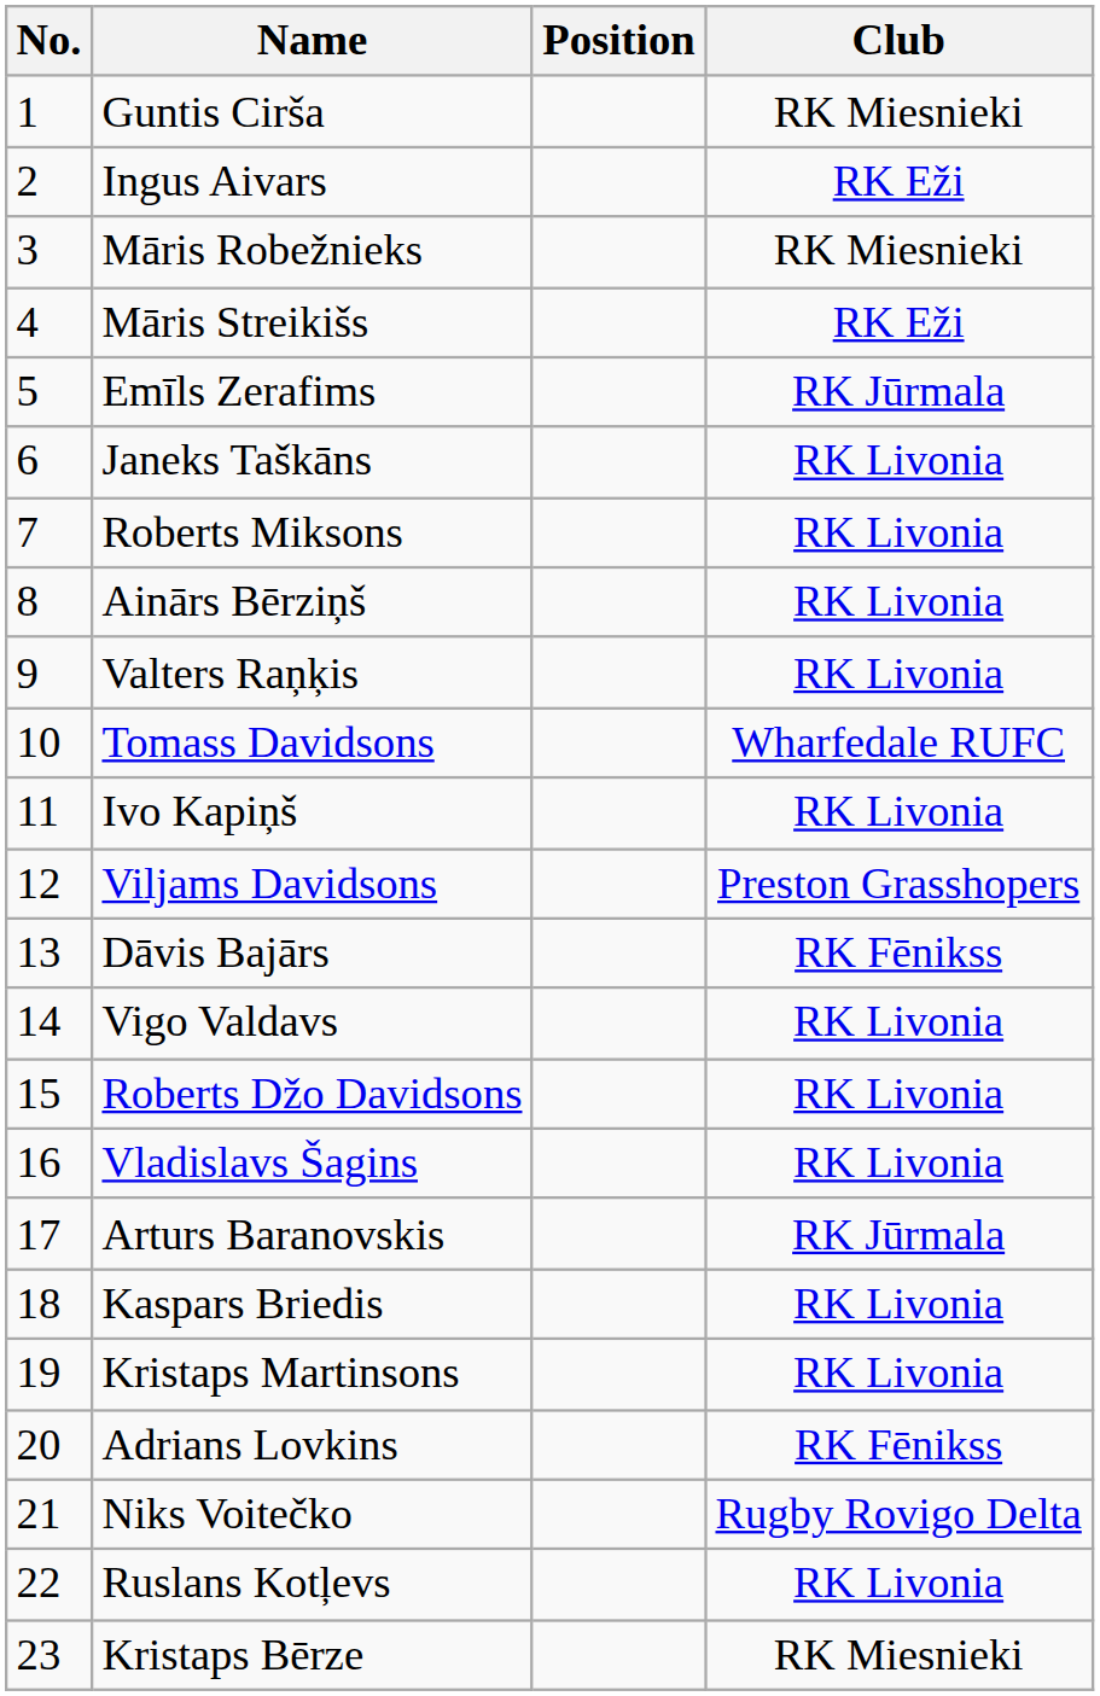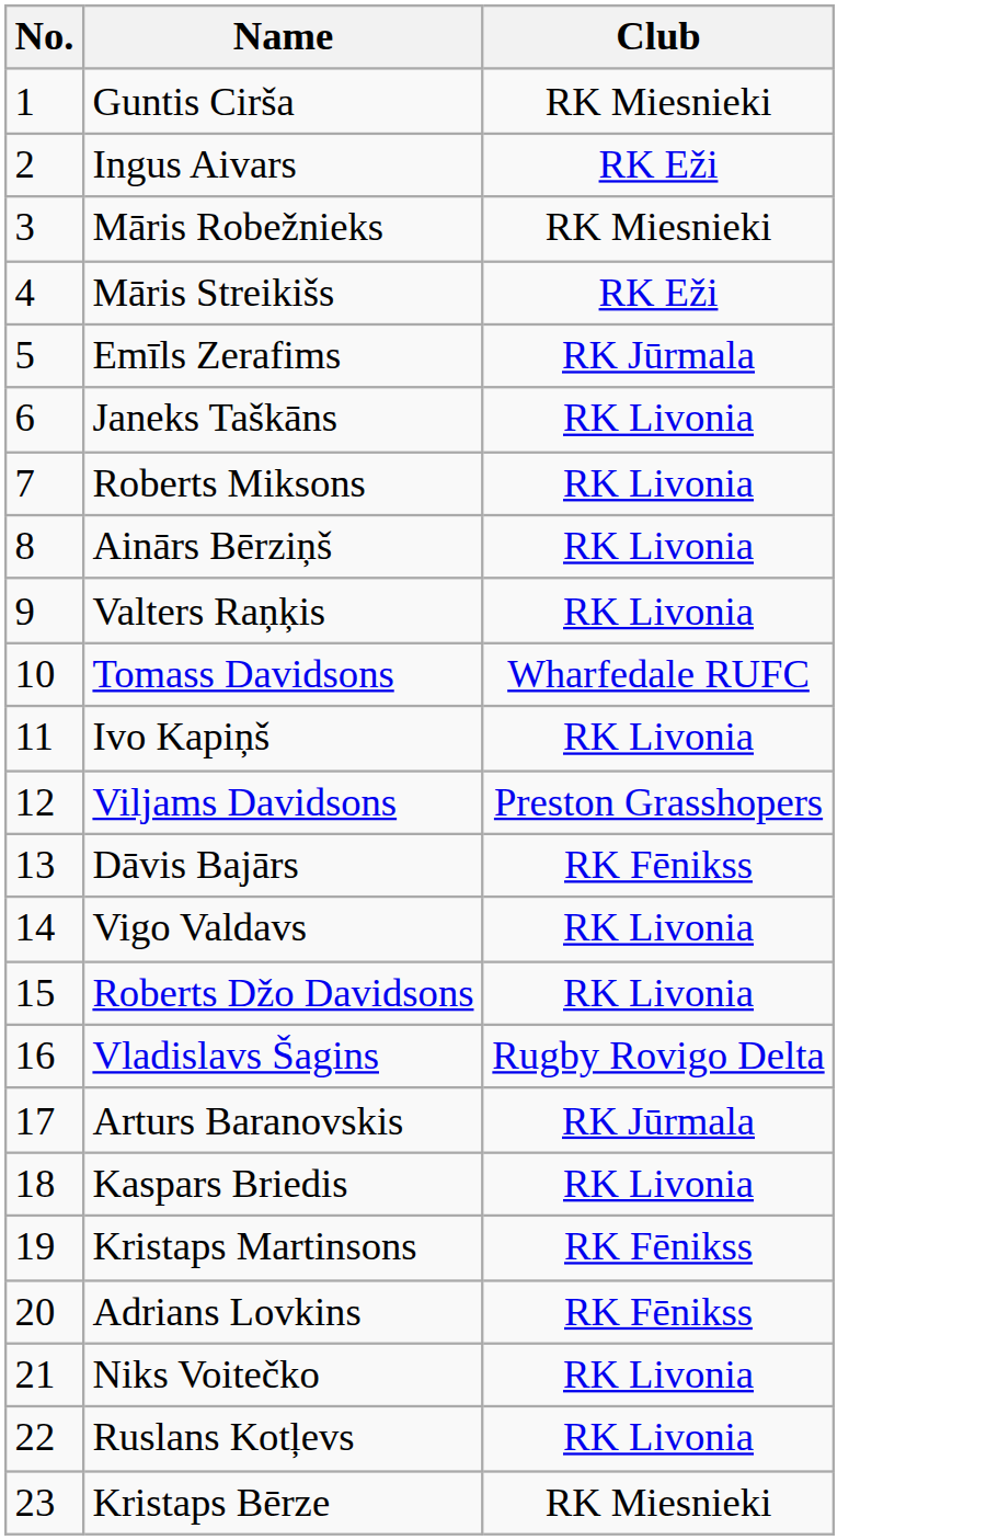 <table class="wikitable">
 <tr>
 <th>No.</th>
 <th>Name</th>
-<th>Position</th>
 <th>Club</th>
 </tr>
 <tr>
 <td>1</td>
 <td>Guntis Cirša</td>
-<td></td>
 <td align="center">RK Miesnieki  </td>
 </tr>
 <tr>
 <td>2</td>
 <td>Ingus Aivars</td>
-<td></td>
 <td align="center"><a href='#'>RK Eži</a>  </td>
 </tr>
 <tr>
 <td>3</td>
 <td>Māris Robežnieks</td>
-<td></td>
 <td align="center">RK Miesnieki  </td>
 </tr>
 <tr>
 <td>4</td>
 <td>Māris Streikišs</td>
-<td></td>
 <td align="center"><a href='#'>RK Eži</a>  </td>
 </tr>
 <tr>
 <td>5</td>
 <td>Emīls Zerafims</td>
-<td></td>
 <td align="center"><a href='#'>RK Jūrmala</a> </td>
 </tr>
 <tr>
 <td>6</td>
 <td>Janeks Taškāns</td>
-<td></td>
 <td align="center"><a href='#'>RK Livonia</a> </td>
 </tr>
 <tr>
 <td>7</td>
 <td>Roberts Miksons</td>
-<td></td>
 <td align="center"><a href='#'>RK Livonia</a> </td>
 </tr>
 <tr>
 <td>8</td>
 <td>Ainārs Bērziņš</td>
-<td></td>
 <td align="center"><a href='#'>RK Livonia</a> </td>
 </tr>
 <tr>
 <td>9</td>
 <td>Valters Raņķis</td>
-<td></td>
 <td align="center"><a href='#'>RK Livonia</a> </td>
 </tr>
 <tr>
 <td>10</td>
 <td><a href='#'>Tomass Davidsons</a></td>
-<td></td>
 <td align="center"><a href='#'>Wharfedale RUFC</a> </td>
 </tr>
 <tr>
 <td>11</td>
 <td>Ivo Kapiņš</td>
-<td></td>
 <td align="center"><a href='#'>RK Livonia</a> </td>
 </tr>
 <tr>
 <td>12</td>
 <td><a href='#'>Viljams Davidsons</a></td>
-<td></td>
 <td align="center"><a href='#'>Preston Grasshopers</a> </td>
 </tr>
 <tr>
 <td>13</td>
 <td>Dāvis Bajārs</td>
-<td></td>
 <td align="center"><a href='#'>RK Fēnikss</a> </td>
 </tr>
 <tr>
 <td>14</td>
 <td>Vigo Valdavs</td>
-<td></td>
 <td align="center"><a href='#'>RK Livonia</a> </td>
 </tr>
 <tr>
 <td>15</td>
 <td><a href='#'>Roberts Džo Davidsons</a></td>
-<td></td>
 <td align="center"><a href='#'>RK Livonia</a> </td>
 </tr>
 <tr>
 <td>16</td>
 <td><a href='#'>Vladislavs Šagins</a></td>
-<td></td>
-<td align="center"><a href='#'>RK Livonia</a> </td>
+<td align="center"><a href='#'>Rugby Rovigo Delta</a>  </td>
 </tr>
 <tr>
 <td>17</td>
 <td>Arturs Baranovskis</td>
-<td></td>
 <td align="center"><a href='#'>RK Jūrmala</a> </td>
 </tr>
 <tr>
 <td>18</td>
 <td>Kaspars Briedis</td>
-<td></td>
 <td align="center"><a href='#'>RK Livonia</a> </td>
 </tr>
 <tr>
 <td>19</td>
 <td>Kristaps Martinsons</td>
-<td></td>
-<td align="center"><a href='#'>RK Livonia</a> </td>
+<td align="center"><a href='#'>RK Fēnikss</a> </td>
 </tr>
 <tr>
 <td>20</td>
 <td>Adrians Lovkins</td>
-<td></td>
 <td align="center"><a href='#'>RK Fēnikss</a> </td>
 </tr>
 <tr>
 <td>21</td>
 <td>Niks Voitečko</td>
-<td></td>
-<td align="center"><a href='#'>Rugby Rovigo Delta</a>  </td>
+<td align="center"><a href='#'>RK Livonia</a> </td>
 </tr>
 <tr>
 <td>22</td>
 <td>Ruslans Kotļevs</td>
-<td></td>
 <td align="center"><a href='#'>RK Livonia</a> </td>
 </tr>
 <tr>
 <td>23</td>
 <td>Kristaps Bērze</td>
-<td></td>
 <td align="center">RK Miesnieki  </td>
 </tr>
 </table>
